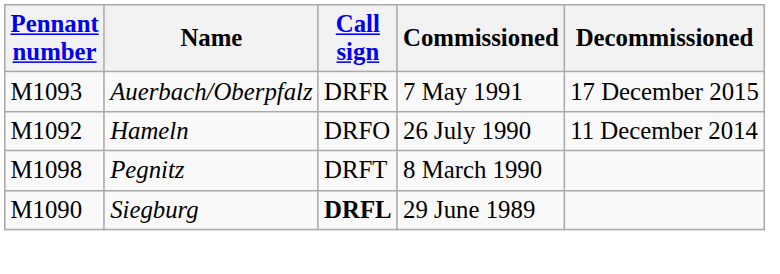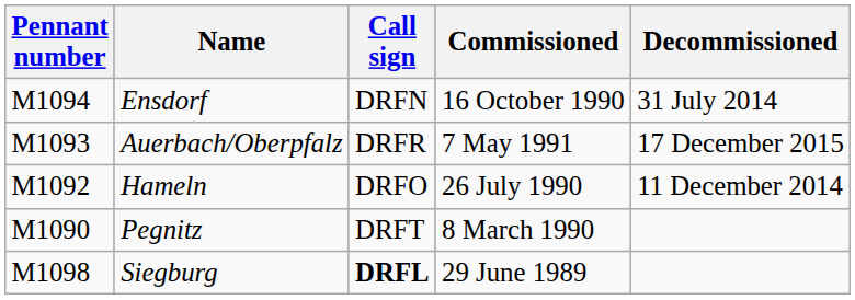 <table class="wikitable">
 <tr>
 <th><a href='#'>Pennant<br>number</a></th>
 <th>Name</th>
 <th><a href='#'>Call<br>sign</a></th>
 <th>Commissioned</th>
 <th>Decommissioned</th>
+</tr>
+<tr>
+<td>M1094</td>
+<td><em>Ensdorf</em></td>
+<td>DRFN</td>
+<td>16 October 1990</td>
+<td>31 July 2014</td>
 </tr>
 <tr>
 <td>M1093</td>
 <td><em>Auerbach/Oberpfalz</em></td>
 <td>DRFR</td>
 <td>7 May 1991</td>
 <td>17 December 2015</td>
 </tr>
 <tr>
 <td>M1092</td>
 <td><em>Hameln</em></td>
 <td>DRFO</td>
 <td>26 July 1990</td>
 <td>11 December 2014</td>
 </tr>
 <tr>
-<td>M1098</td>
+<td>M1090</td>
 <td><em>Pegnitz</em></td>
 <td>DRFT</td>
 <td>8 March 1990</td>
 <td></td>
 </tr>
 <tr>
-<td>M1090</td>
+<td>M1098</td>
 <td><em>Siegburg</em></td>
 <td><strong>DRFL</strong></td>
 <td>29 June 1989</td>
 <td></td>
 </tr>
 </table>
